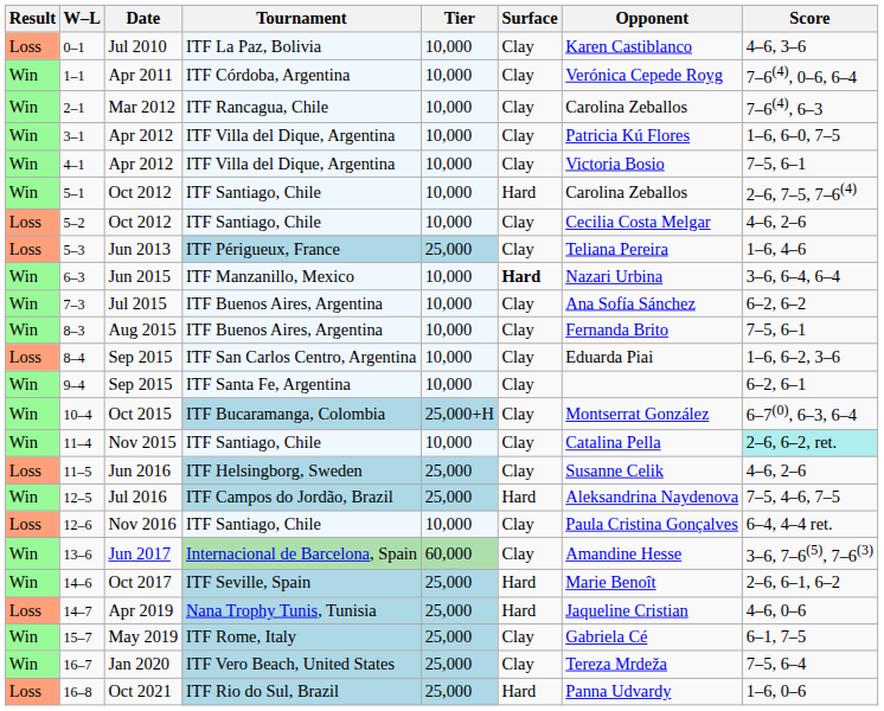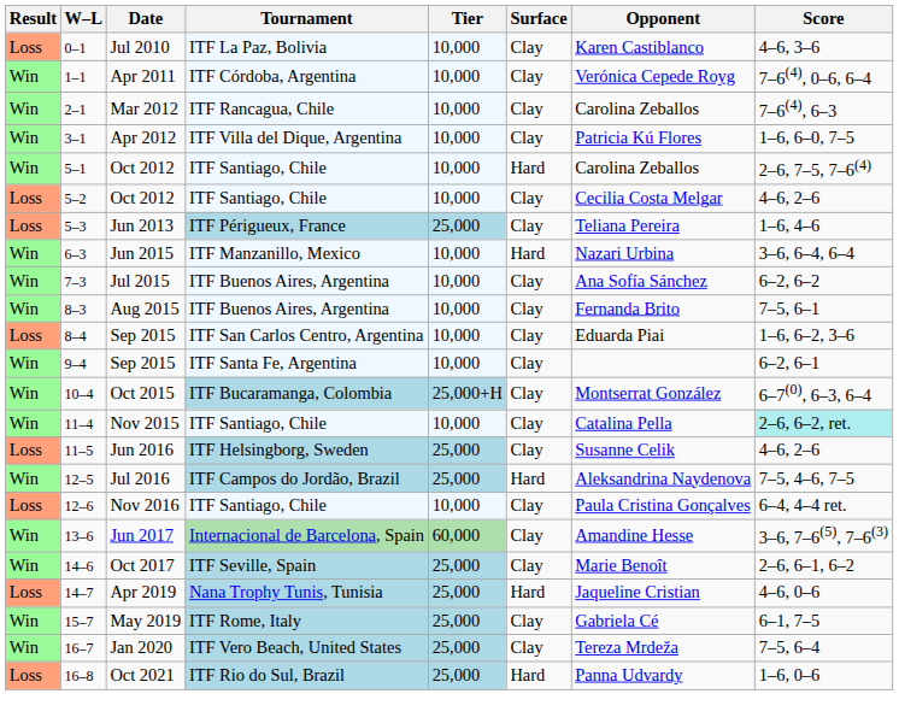 <table class="sortable wikitable">
 <tr>
 <th>Result</th>
 <th class="unsortable">W–L</th>
 <th>Date</th>
 <th>Tournament</th>
 <th>Tier</th>
 <th>Surface</th>
 <th>Opponent</th>
 <th class="unsortable">Score</th>
 </tr>
 <tr>
 <td style="background:#ffa07a;">Loss</td>
 <td><small>0–1</small></td>
 <td>Jul 2010</td>
 <td style="background:#f0f8ff;">ITF La Paz, Bolivia</td>
 <td style="background:#f0f8ff;">10,000</td>
 <td>Clay</td>
 <td> <a href='#'>Karen Castiblanco</a></td>
 <td>4–6, 3–6</td>
 </tr>
 <tr>
 <td style="background:#98fb98;">Win</td>
 <td><small>1–1</small></td>
 <td>Apr 2011</td>
 <td style="background:#f0f8ff;">ITF Córdoba, Argentina</td>
 <td style="background:#f0f8ff;">10,000</td>
 <td>Clay</td>
 <td> <a href='#'>Verónica Cepede Royg</a></td>
 <td>7–6<sup>(4)</sup>, 0–6, 6–4</td>
 </tr>
 <tr>
 <td style="background:#98fb98;">Win</td>
 <td><small>2–1</small></td>
 <td>Mar 2012</td>
 <td style="background:#f0f8ff;">ITF Rancagua, Chile</td>
 <td style="background:#f0f8ff;">10,000</td>
 <td>Clay</td>
 <td> Carolina Zeballos</td>
 <td>7–6<sup>(4)</sup>, 6–3</td>
 </tr>
 <tr>
 <td style="background:#98fb98;">Win</td>
 <td><small>3–1</small></td>
 <td>Apr 2012</td>
 <td style="background:#f0f8ff;">ITF Villa del Dique, Argentina</td>
 <td style="background:#f0f8ff;">10,000</td>
 <td>Clay</td>
 <td> <a href='#'>Patricia Kú Flores</a></td>
 <td>1–6, 6–0, 7–5</td>
 </tr>
 <tr>
 <td style="background:#98fb98;">Win</td>
-<td><small>4–1</small></td>
-<td>Apr 2012</td>
-<td style="background:#f0f8ff;">ITF Villa del Dique, Argentina</td>
-<td style="background:#f0f8ff;">10,000</td>
-<td>Clay</td>
-<td> <a href='#'>Victoria Bosio</a></td>
-<td>7–5, 6–1</td>
-</tr>
-<tr>
-<td style="background:#98fb98;">Win</td>
 <td><small>5–1</small></td>
 <td>Oct 2012</td>
 <td style="background:#f0f8ff;">ITF Santiago, Chile</td>
 <td style="background:#f0f8ff;">10,000</td>
 <td>Hard</td>
 <td> Carolina Zeballos</td>
 <td>2–6, 7–5, 7–6<sup>(4)</sup></td>
 </tr>
 <tr>
 <td style="background:#ffa07a;">Loss</td>
 <td><small>5–2</small></td>
 <td>Oct 2012</td>
 <td style="background:#f0f8ff;">ITF Santiago, Chile</td>
 <td style="background:#f0f8ff;">10,000</td>
 <td>Clay</td>
 <td> <a href='#'>Cecilia Costa Melgar</a></td>
 <td>4–6, 2–6</td>
 </tr>
 <tr>
 <td style="background:#ffa07a;">Loss</td>
 <td><small>5–3</small></td>
 <td>Jun 2013</td>
 <td style="background:lightblue;">ITF Périgueux, France</td>
 <td style="background:lightblue;">25,000</td>
 <td>Clay</td>
 <td> <a href='#'>Teliana Pereira</a></td>
 <td>1–6, 4–6</td>
 </tr>
 <tr>
 <td style="background:#98fb98;">Win</td>
 <td><small>6–3</small></td>
 <td>Jun 2015</td>
 <td style="background:#f0f8ff;">ITF Manzanillo, Mexico</td>
 <td style="background:#f0f8ff;">10,000</td>
-<td><strong>Hard</strong></td>
+<td>Hard</td>
 <td> <a href='#'>Nazari Urbina</a></td>
 <td>3–6, 6–4, 6–4</td>
 </tr>
 <tr>
 <td style="background:#98fb98;">Win</td>
 <td><small>7–3</small></td>
 <td>Jul 2015</td>
 <td style="background:#f0f8ff;">ITF Buenos Aires, Argentina</td>
 <td style="background:#f0f8ff;">10,000</td>
 <td>Clay</td>
 <td> <a href='#'>Ana Sofía Sánchez</a></td>
 <td>6–2, 6–2</td>
 </tr>
 <tr>
 <td style="background:#98fb98;">Win</td>
 <td><small>8–3</small></td>
 <td>Aug 2015</td>
 <td style="background:#f0f8ff;">ITF Buenos Aires, Argentina</td>
 <td style="background:#f0f8ff;">10,000</td>
 <td>Clay</td>
 <td> <a href='#'>Fernanda Brito</a></td>
 <td>7–5, 6–1</td>
 </tr>
 <tr>
 <td style="background:#ffa07a;">Loss</td>
 <td><small>8–4</small></td>
 <td>Sep 2015</td>
 <td style="background:#f0f8ff;">ITF San Carlos Centro, Argentina</td>
 <td style="background:#f0f8ff;">10,000</td>
 <td>Clay</td>
 <td> Eduarda Piai</td>
 <td>1–6, 6–2, 3–6</td>
 </tr>
 <tr>
 <td style="background:#98fb98;">Win</td>
 <td><small>9–4</small></td>
 <td>Sep 2015</td>
 <td style="background:#f0f8ff;">ITF Santa Fe, Argentina</td>
 <td style="background:#f0f8ff;">10,000</td>
 <td>Clay</td>
 <td> </td>
 <td>6–2, 6–1</td>
 </tr>
 <tr>
 <td style="background:#98fb98;">Win</td>
 <td><small>10–4</small></td>
 <td>Oct 2015</td>
 <td style="background:lightblue;">ITF Bucaramanga, Colombia</td>
 <td style="background:lightblue;">25,000+H</td>
 <td>Clay</td>
 <td> <a href='#'>Montserrat González</a></td>
 <td>6–7<sup>(0)</sup>, 6–3, 6–4</td>
 </tr>
 <tr>
 <td style="background:#98fb98;">Win</td>
 <td><small>11–4</small></td>
 <td>Nov 2015</td>
 <td style="background:#f0f8ff;">ITF Santiago, Chile</td>
 <td style="background:#f0f8ff;">10,000</td>
 <td>Clay</td>
 <td> <a href='#'>Catalina Pella</a></td>
 <td style="background: paleturquoise;">2–6, 6–2, ret.</td>
 </tr>
 <tr>
 <td style="background:#ffa07a;">Loss</td>
 <td><small>11–5</small></td>
 <td>Jun 2016</td>
 <td style="background:lightblue;">ITF Helsingborg, Sweden</td>
 <td style="background:lightblue;">25,000</td>
 <td>Clay</td>
 <td> <a href='#'>Susanne Celik</a></td>
 <td>4–6, 2–6</td>
 </tr>
 <tr>
 <td style="background:#98fb98;">Win</td>
 <td><small>12–5</small></td>
 <td>Jul 2016</td>
 <td style="background:lightblue;">ITF Campos do Jordão, Brazil</td>
 <td style="background:lightblue;">25,000</td>
 <td>Hard</td>
 <td> <a href='#'>Aleksandrina Naydenova</a></td>
 <td>7–5, 4–6, 7–5</td>
 </tr>
 <tr>
 <td style="background:#ffa07a;">Loss</td>
 <td><small>12–6</small></td>
 <td>Nov 2016</td>
 <td style="background:#f0f8ff;">ITF Santiago, Chile</td>
 <td style="background:#f0f8ff;">10,000</td>
 <td>Clay</td>
 <td> <a href='#'>Paula Cristina Gonçalves</a></td>
 <td>6–4, 4–4 ret.</td>
 </tr>
 <tr>
 <td style="background:#98fb98;">Win</td>
 <td><small>13–6</small></td>
 <td><a href='#'>Jun 2017</a></td>
 <td style="background:#addfad;"><a href='#'>Internacional de Barcelona</a>, Spain</td>
 <td style="background:#addfad;">60,000</td>
 <td>Clay</td>
 <td> <a href='#'>Amandine Hesse</a></td>
 <td>3–6, 7–6<sup>(5)</sup>, 7–6<sup>(3)</sup></td>
 </tr>
 <tr>
 <td style="background:#98fb98;">Win</td>
 <td><small>14–6</small></td>
 <td>Oct 2017</td>
 <td style="background:lightblue;">ITF Seville, Spain</td>
 <td style="background:lightblue;">25,000</td>
-<td>Hard</td>
+<td>Clay</td>
 <td> <a href='#'>Marie Benoît</a></td>
 <td>2–6, 6–1, 6–2</td>
 </tr>
 <tr>
 <td style="background:#ffa07a;">Loss</td>
 <td><small>14–7</small></td>
 <td>Apr 2019</td>
 <td style="background:lightblue;"><a href='#'>Nana Trophy Tunis</a>, Tunisia</td>
 <td style="background:lightblue;">25,000</td>
 <td>Hard</td>
 <td> <a href='#'>Jaqueline Cristian</a></td>
 <td>4–6, 0–6</td>
 </tr>
 <tr>
 <td style="background:#98fb98;">Win</td>
 <td><small>15–7</small></td>
 <td>May 2019</td>
 <td style="background:lightblue;">ITF Rome, Italy</td>
 <td style="background:lightblue;">25,000</td>
 <td>Clay</td>
 <td> <a href='#'>Gabriela Cé</a></td>
 <td>6–1, 7–5</td>
 </tr>
 <tr>
 <td style="background:#98fb98;">Win</td>
 <td><small>16–7</small></td>
 <td>Jan 2020</td>
 <td style="background:lightblue;">ITF Vero Beach, United States</td>
 <td style="background:lightblue;">25,000</td>
 <td>Clay</td>
 <td> <a href='#'>Tereza Mrdeža</a></td>
 <td>7–5, 6–4</td>
 </tr>
 <tr>
 <td bgcolor=ffa07a>Loss</td>
 <td><small>16–8</small></td>
 <td>Oct 2021</td>
 <td style="background:lightblue;">ITF Rio do Sul, Brazil</td>
 <td style="background:lightblue;">25,000</td>
 <td>Hard</td>
 <td> <a href='#'>Panna Udvardy</a></td>
 <td>1–6, 0–6</td>
 </tr>
 </table>
